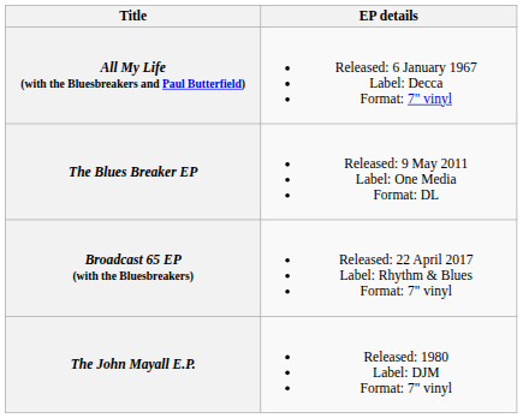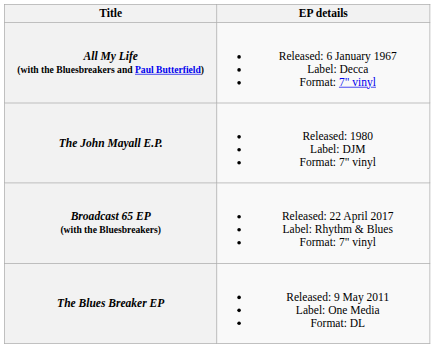 <table class="wikitable plainrowheaders" style="text-align:center;">
 <tr>
 <th scope="col" style="width:18em;">Title</th>
 <th scope="col" style="width:18em;">EP details</th>
 </tr>
 <tr>
 <th scope="row"><em>All My Life</em><br><small>(with the Bluesbreakers and <a href='#'>Paul Butterfield</a>)</small></th>
 <td><br><ul><li>Released: 6 January 1967</li><li>Label: Decca</li><li>Format: <a href='#'>7" vinyl</a></li></ul></td>
 </tr>
 <tr>
-<th scope="row"><em>The Blues Breaker EP</em></th>
-<td><br><ul><li>Released: 9 May 2011</li><li>Label: One Media</li><li>Format: DL</li></ul></td>
+<th scope="row"><em>The John Mayall E.P.</em></th>
+<td><br><ul><li>Released: 1980</li><li>Label: DJM</li><li>Format: 7" vinyl</li></ul></td>
 </tr>
 <tr>
 <th scope="row"><em>Broadcast 65 EP</em><br><small>(with the Bluesbreakers)</small></th>
 <td><br><ul><li>Released: 22 April 2017</li><li>Label: Rhythm & Blues</li><li>Format: 7" vinyl</li></ul></td>
 </tr>
 <tr>
-<th scope="row"><em>The John Mayall E.P.</em></th>
-<td><br><ul><li>Released: 1980</li><li>Label: DJM</li><li>Format: 7" vinyl</li></ul></td>
+<th scope="row"><em>The Blues Breaker EP</em></th>
+<td><br><ul><li>Released: 9 May 2011</li><li>Label: One Media</li><li>Format: DL</li></ul></td>
 </tr>
 </table>
